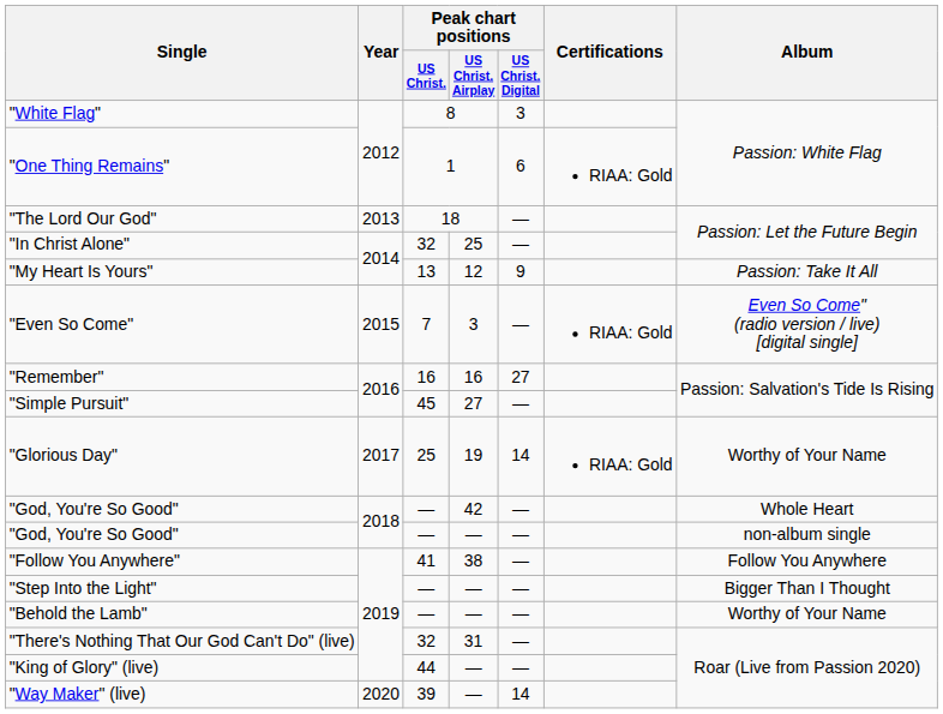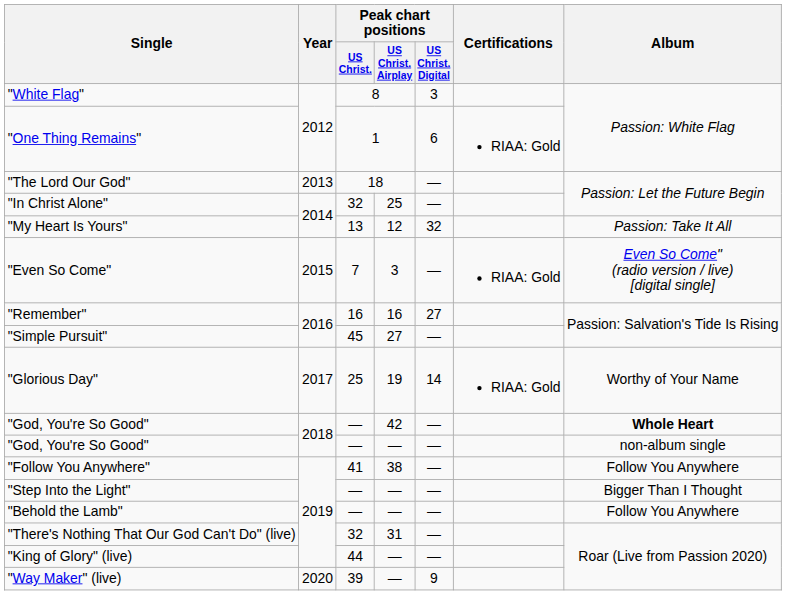 <table class="wikitable" style="text-align:center;">
 <tr>
 <th rowspan="2">Single</th>
 <th rowspan="2">Year</th>
 <th colspan="3" scope="col">Peak chart positions</th>
 <th rowspan="2">Certifications</th>
 <th rowspan="2">Album</th>
 </tr>
 <tr style="font-size:smaller;">
 <th scope="col" style="width:3em;font-size:90%;"><a href='#'>US<br>Christ.</a><br></th>
 <th scope="col" style="width:3em;font-size:90%;"><a href='#'>US<br>Christ.<br>Airplay</a><br></th>
 <th scope="col" style="width:3em;font-size:90%;"><a href='#'>US<br>Christ.<br>Digital</a><br></th>
 </tr>
 <tr>
 <td align="left">"<a href='#'>White Flag</a>" <br></td>
 <td rowspan="2">2012</td>
 <td colspan="2">8</td>
 <td>3</td>
 <td></td>
 <td rowspan="2"><em>Passion: White Flag</em></td>
 </tr>
 <tr>
 <td align="left">"<a href='#'>One Thing Remains</a>" <br></td>
 <td colspan="2">1</td>
 <td>6</td>
 <td><br><ul><li>RIAA: Gold</li></ul></td>
 </tr>
 <tr>
 <td align="left">"The Lord Our God" <br></td>
 <td>2013</td>
 <td colspan="2">18</td>
 <td>—</td>
 <td></td>
 <td rowspan="2"><em>Passion: Let the Future Begin</em></td>
 </tr>
 <tr>
 <td align="left">"In Christ Alone" <br></td>
 <td rowspan="2">2014</td>
 <td>32</td>
 <td>25</td>
 <td>—</td>
 <td></td>
 </tr>
 <tr>
 <td align="left">"My Heart Is Yours" <br></td>
 <td>13</td>
 <td>12</td>
-<td>9</td>
+<td>32</td>
 <td></td>
 <td><em>Passion: Take It All</em></td>
 </tr>
 <tr>
 <td align="left">"Even So Come" <br></td>
 <td>2015</td>
 <td>7</td>
 <td>3</td>
 <td>—</td>
 <td><br><ul><li>RIAA: Gold</li></ul></td>
 <td><em><a href='#'>Even So Come</a>"<br>(radio version / live)<br>[digital single]</td>
 </tr>
 <tr>
 <td align="left">"Remember" <br></td>
 <td rowspan="2">2016</td>
 <td>16</td>
 <td>16</td>
 <td>27</td>
 <td></td>
 <td rowspan="2"></em>Passion: Salvation's Tide Is Rising<em></td>
 </tr>
 <tr>
 <td align="left">"Simple Pursuit" <br></td>
 <td>45</td>
 <td>27</td>
 <td>—</td>
 <td></td>
 </tr>
 <tr>
 <td align="left">"Glorious Day" <br></td>
 <td>2017</td>
 <td>25</td>
 <td>19</td>
 <td>14</td>
 <td><br><ul><li>RIAA: Gold</li></ul></td>
 <td></em>Worthy of Your Name<em></td>
 </tr>
 <tr>
 <td align="left">"God, You're So Good" <br></td>
 <td rowspan="2">2018</td>
 <td>—</td>
 <td>42</td>
 <td>—</td>
 <td></td>
-<td></em>Whole Heart<em></td>
+<td><strong></em>Whole Heart<em></strong></td>
 </tr>
 <tr>
 <td align="left">"God, You're So Good" <br></td>
 <td>—</td>
 <td>—</td>
 <td>—</td>
 <td></td>
 <td>non-album single</td>
 </tr>
 <tr>
 <td align="left">"Follow You Anywhere" <br></td>
 <td rowspan="5">2019</td>
 <td>41</td>
 <td>38</td>
 <td>—</td>
 <td></td>
 <td></em>Follow You Anywhere<em></td>
 </tr>
 <tr>
 <td align="left">"Step Into the Light" <br></td>
 <td>—</td>
 <td>—</td>
 <td>—</td>
 <td></td>
 <td></em>Bigger Than I Thought<em></td>
 </tr>
 <tr>
 <td align="left">"Behold the Lamb" <br></td>
 <td>—</td>
 <td>—</td>
 <td>—</td>
 <td></td>
-<td></em>Worthy of Your Name<em></td>
+<td></em>Follow You Anywhere<em></td>
 </tr>
 <tr>
 <td align="left">"There's Nothing That Our God Can't Do" (live) <br></td>
 <td>32</td>
 <td>31</td>
 <td>—</td>
 <td></td>
 <td rowspan="3"></em>Roar (Live from Passion 2020)<em></td>
 </tr>
 <tr>
 <td align="left">"King of Glory" (live) <br></td>
 <td>44</td>
 <td>—</td>
 <td>—</td>
 <td></td>
 </tr>
 <tr>
 <td align="left">"<a href='#'>Way Maker</a>" (live) <br></td>
 <td>2020</td>
 <td>39</td>
 <td>—</td>
-<td>14</td>
+<td>9</td>
 <td></td>
 </tr>
 </table>
